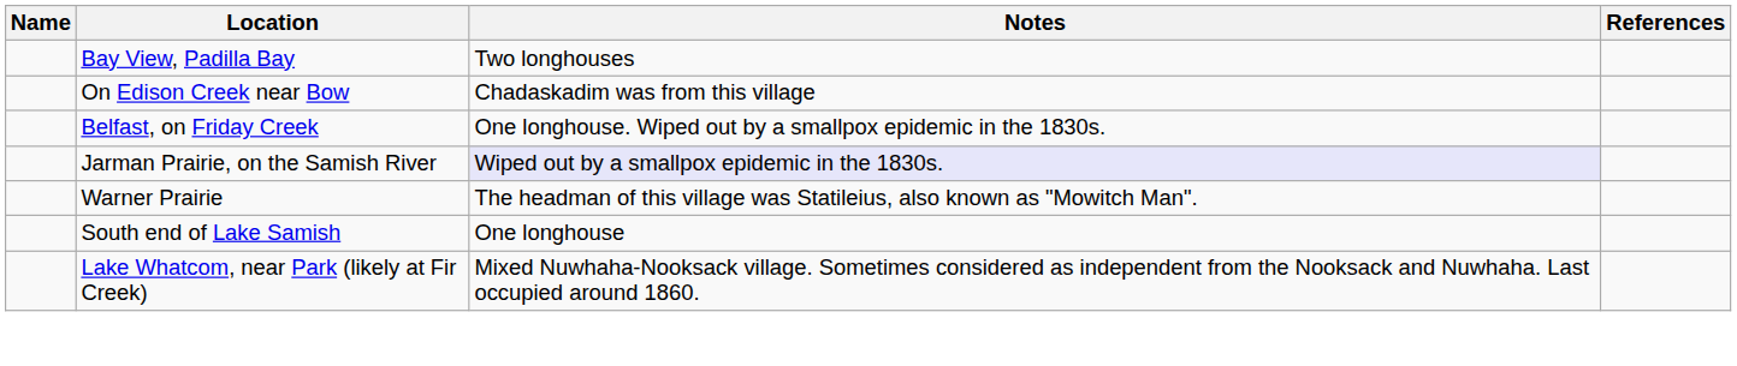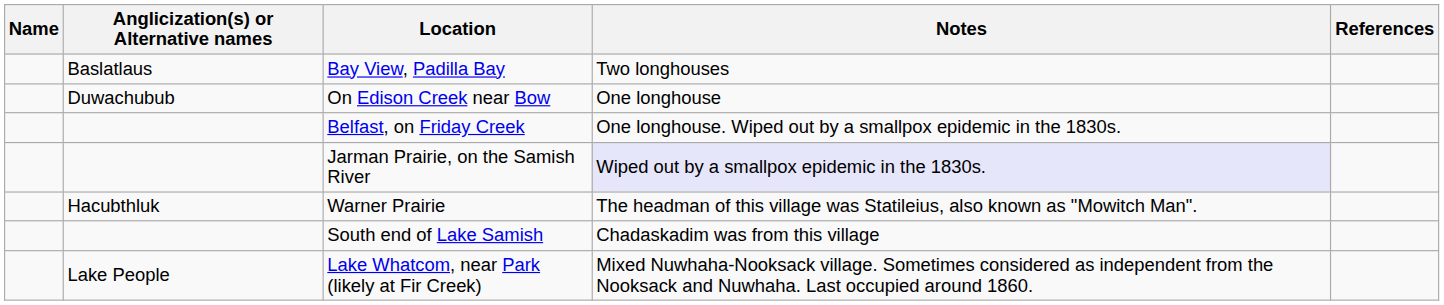 <table class="wikitable mw-collapsible">
 <tr>
 <th>Name</th>
+<th>Anglicization(s) or Alternative names</th>
 <th>Location</th>
 <th>Notes</th>
 <th>References</th>
 </tr>
 <tr>
 <td></td>
+<td>Baslatlaus</td>
 <td><a href='#'>Bay View</a>, <a href='#'>Padilla Bay</a></td>
 <td>Two longhouses</td>
 <td></td>
 </tr>
 <tr>
 <td></td>
+<td>Duwachubub</td>
 <td>On <a href='#'>Edison Creek</a> near <a href='#'>Bow</a></td>
-<td>Chadaskadim was from this village</td>
+<td>One longhouse</td>
 <td></td>
 </tr>
 <tr>
+<td></td>
 <td></td>
 <td><a href='#'>Belfast</a>, on <a href='#'>Friday Creek</a></td>
 <td>One longhouse. Wiped out by a smallpox epidemic in the 1830s.</td>
 <td></td>
 </tr>
 <tr>
 <td></td>
+<td></td>
 <td>Jarman Prairie, on the Samish River</td>
 <td style="background: lavender;">Wiped out by a smallpox epidemic in the 1830s.</td>
 <td></td>
 </tr>
 <tr>
 <td></td>
+<td>Hacubthluk</td>
 <td>Warner Prairie</td>
 <td>The headman of this village was Statileius, also known as "Mowitch Man".</td>
 <td></td>
 </tr>
 <tr>
 <td></td>
+<td></td>
 <td>South end of <a href='#'>Lake Samish</a></td>
-<td>One longhouse</td>
+<td>Chadaskadim was from this village</td>
 <td></td>
 </tr>
 <tr>
 <td></td>
+<td>Lake People</td>
 <td><a href='#'>Lake Whatcom</a>, near <a href='#'>Park</a> (likely at Fir Creek)</td>
 <td>Mixed Nuwhaha-Nooksack village. Sometimes considered as independent from the Nooksack and Nuwhaha. Last occupied around 1860.</td>
 <td></td>
 </tr>
 </table>
